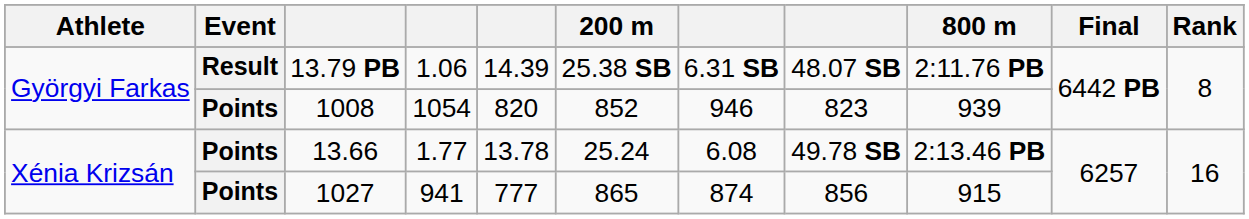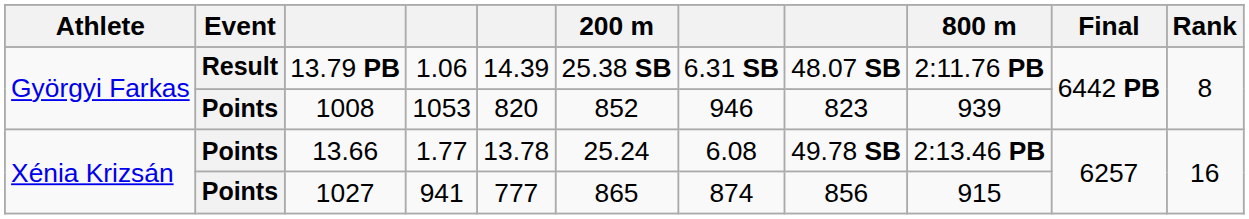 <table class=wikitable style="font-size:90%;">
 <tr>
 <th>Athlete</th>
 <th>Event</th>
 <th></th>
 <th></th>
 <th></th>
 <th>200 m</th>
 <th></th>
 <th></th>
 <th>800 m</th>
 <th>Final</th>
 <th>Rank</th>
 </tr>
 <tr align=center>
 <td rowspan=2 align=left><a href='#'>Györgyi Farkas</a></td>
 <th style="font-size:95%">Result</th>
 <td>13.79 <strong>PB</strong></td>
 <td>1.06</td>
 <td>14.39</td>
 <td>25.38 <strong>SB</strong></td>
 <td>6.31 <strong>SB</strong></td>
 <td>48.07 <strong>SB</strong></td>
 <td>2:11.76 <strong>PB</strong></td>
 <td rowspan=2>6442 <strong>PB</strong></td>
 <td rowspan=2>8</td>
 </tr>
 <tr align=center>
 <th style="font-size:95%">Points</th>
 <td>1008</td>
-<td>1054</td>
+<td>1053</td>
 <td>820</td>
 <td>852</td>
 <td>946</td>
 <td>823</td>
 <td>939</td>
 </tr>
 <tr align=center>
 <td rowspan=2 align=left><a href='#'>Xénia Krizsán</a></td>
 <th style="font-size:95%">Points</th>
 <td>13.66</td>
 <td>1.77</td>
 <td>13.78</td>
 <td>25.24</td>
 <td>6.08</td>
 <td>49.78 <strong>SB</strong></td>
 <td>2:13.46 <strong>PB</strong></td>
 <td rowspan=2>6257</td>
 <td rowspan=2>16</td>
 </tr>
 <tr align=center>
 <th style="font-size:95%">Points</th>
 <td>1027</td>
 <td>941</td>
 <td>777</td>
 <td>865</td>
 <td>874</td>
 <td>856</td>
 <td>915</td>
 </tr>
 </table>
